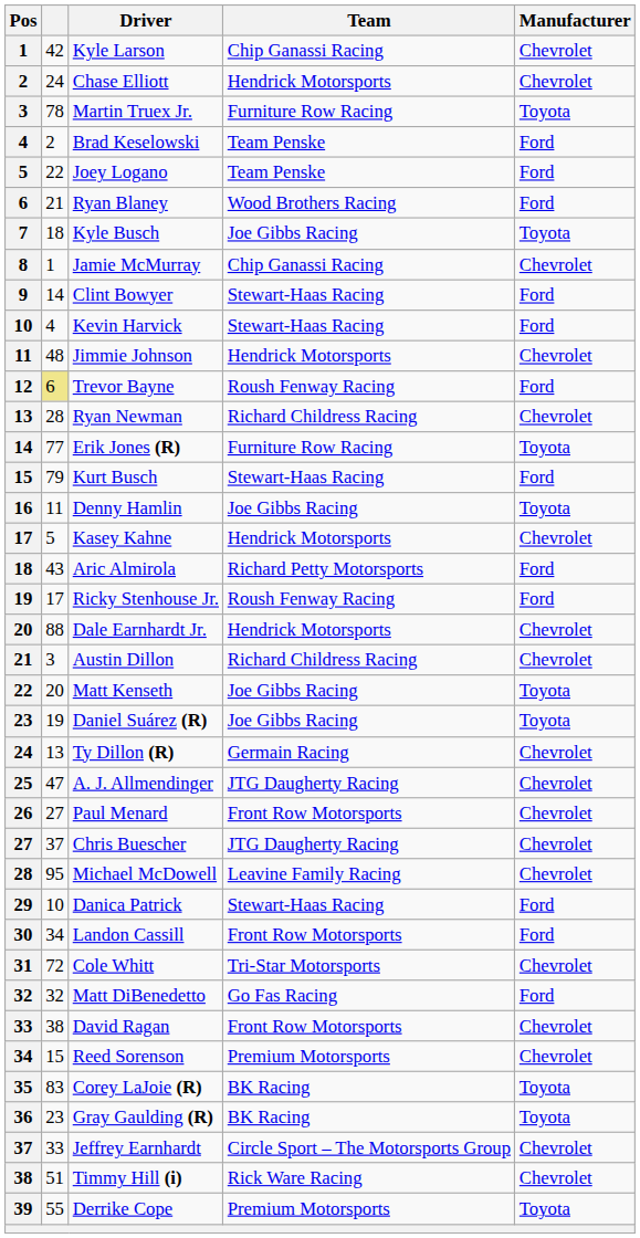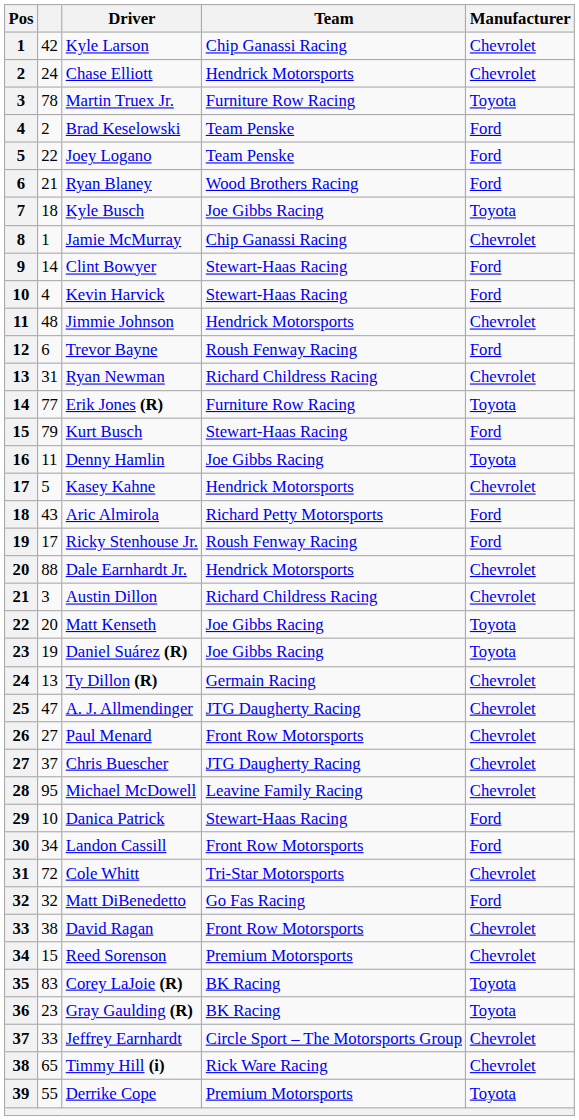 <table class="wikitable" style="font-size:95%">
 <tr>
 <th>Pos</th>
 <th></th>
 <th>Driver</th>
 <th>Team</th>
 <th>Manufacturer</th>
 </tr>
 <tr>
 <th>1</th>
 <td>42</td>
 <td><a href='#'>Kyle Larson</a></td>
 <td><a href='#'>Chip Ganassi Racing</a></td>
 <td><a href='#'>Chevrolet</a></td>
 </tr>
 <tr>
 <th>2</th>
 <td>24</td>
 <td><a href='#'>Chase Elliott</a></td>
 <td><a href='#'>Hendrick Motorsports</a></td>
 <td><a href='#'>Chevrolet</a></td>
 </tr>
 <tr>
 <th>3</th>
 <td>78</td>
 <td><a href='#'>Martin Truex Jr.</a></td>
 <td><a href='#'>Furniture Row Racing</a></td>
 <td><a href='#'>Toyota</a></td>
 </tr>
 <tr>
 <th>4</th>
 <td>2</td>
 <td><a href='#'>Brad Keselowski</a></td>
 <td><a href='#'>Team Penske</a></td>
 <td><a href='#'>Ford</a></td>
 </tr>
 <tr>
 <th>5</th>
 <td>22</td>
 <td><a href='#'>Joey Logano</a></td>
 <td><a href='#'>Team Penske</a></td>
 <td><a href='#'>Ford</a></td>
 </tr>
 <tr>
 <th>6</th>
 <td>21</td>
 <td><a href='#'>Ryan Blaney</a></td>
 <td><a href='#'>Wood Brothers Racing</a></td>
 <td><a href='#'>Ford</a></td>
 </tr>
 <tr>
 <th>7</th>
 <td>18</td>
 <td><a href='#'>Kyle Busch</a></td>
 <td><a href='#'>Joe Gibbs Racing</a></td>
 <td><a href='#'>Toyota</a></td>
 </tr>
 <tr>
 <th>8</th>
 <td>1</td>
 <td><a href='#'>Jamie McMurray</a></td>
 <td><a href='#'>Chip Ganassi Racing</a></td>
 <td><a href='#'>Chevrolet</a></td>
 </tr>
 <tr>
 <th>9</th>
 <td>14</td>
 <td><a href='#'>Clint Bowyer</a></td>
 <td><a href='#'>Stewart-Haas Racing</a></td>
 <td><a href='#'>Ford</a></td>
 </tr>
 <tr>
 <th>10</th>
 <td>4</td>
 <td><a href='#'>Kevin Harvick</a></td>
 <td><a href='#'>Stewart-Haas Racing</a></td>
 <td><a href='#'>Ford</a></td>
 </tr>
 <tr>
 <th>11</th>
 <td>48</td>
 <td><a href='#'>Jimmie Johnson</a></td>
 <td><a href='#'>Hendrick Motorsports</a></td>
 <td><a href='#'>Chevrolet</a></td>
 </tr>
 <tr>
 <th>12</th>
-<td style="background: khaki;">6</td>
+<td>6</td>
 <td><a href='#'>Trevor Bayne</a></td>
 <td><a href='#'>Roush Fenway Racing</a></td>
 <td><a href='#'>Ford</a></td>
 </tr>
 <tr>
 <th>13</th>
-<td>28</td>
+<td>31</td>
 <td><a href='#'>Ryan Newman</a></td>
 <td><a href='#'>Richard Childress Racing</a></td>
 <td><a href='#'>Chevrolet</a></td>
 </tr>
 <tr>
 <th>14</th>
 <td>77</td>
 <td><a href='#'>Erik Jones</a> <strong>(R)</strong></td>
 <td><a href='#'>Furniture Row Racing</a></td>
 <td><a href='#'>Toyota</a></td>
 </tr>
 <tr>
 <th>15</th>
 <td>79</td>
 <td><a href='#'>Kurt Busch</a></td>
 <td><a href='#'>Stewart-Haas Racing</a></td>
 <td><a href='#'>Ford</a></td>
 </tr>
 <tr>
 <th>16</th>
 <td>11</td>
 <td><a href='#'>Denny Hamlin</a></td>
 <td><a href='#'>Joe Gibbs Racing</a></td>
 <td><a href='#'>Toyota</a></td>
 </tr>
 <tr>
 <th>17</th>
 <td>5</td>
 <td><a href='#'>Kasey Kahne</a></td>
 <td><a href='#'>Hendrick Motorsports</a></td>
 <td><a href='#'>Chevrolet</a></td>
 </tr>
 <tr>
 <th>18</th>
 <td>43</td>
 <td><a href='#'>Aric Almirola</a></td>
 <td><a href='#'>Richard Petty Motorsports</a></td>
 <td><a href='#'>Ford</a></td>
 </tr>
 <tr>
 <th>19</th>
 <td>17</td>
 <td><a href='#'>Ricky Stenhouse Jr.</a></td>
 <td><a href='#'>Roush Fenway Racing</a></td>
 <td><a href='#'>Ford</a></td>
 </tr>
 <tr>
 <th>20</th>
 <td>88</td>
 <td><a href='#'>Dale Earnhardt Jr.</a></td>
 <td><a href='#'>Hendrick Motorsports</a></td>
 <td><a href='#'>Chevrolet</a></td>
 </tr>
 <tr>
 <th>21</th>
 <td>3</td>
 <td><a href='#'>Austin Dillon</a></td>
 <td><a href='#'>Richard Childress Racing</a></td>
 <td><a href='#'>Chevrolet</a></td>
 </tr>
 <tr>
 <th>22</th>
 <td>20</td>
 <td><a href='#'>Matt Kenseth</a></td>
 <td><a href='#'>Joe Gibbs Racing</a></td>
 <td><a href='#'>Toyota</a></td>
 </tr>
 <tr>
 <th>23</th>
 <td>19</td>
 <td><a href='#'>Daniel Suárez</a> <strong>(R)</strong></td>
 <td><a href='#'>Joe Gibbs Racing</a></td>
 <td><a href='#'>Toyota</a></td>
 </tr>
 <tr>
 <th>24</th>
 <td>13</td>
 <td><a href='#'>Ty Dillon</a> <strong>(R)</strong></td>
 <td><a href='#'>Germain Racing</a></td>
 <td><a href='#'>Chevrolet</a></td>
 </tr>
 <tr>
 <th>25</th>
 <td>47</td>
 <td><a href='#'>A. J. Allmendinger</a></td>
 <td><a href='#'>JTG Daugherty Racing</a></td>
 <td><a href='#'>Chevrolet</a></td>
 </tr>
 <tr>
 <th>26</th>
 <td>27</td>
 <td><a href='#'>Paul Menard</a></td>
 <td><a href='#'>Front Row Motorsports</a></td>
 <td><a href='#'>Chevrolet</a></td>
 </tr>
 <tr>
 <th>27</th>
 <td>37</td>
 <td><a href='#'>Chris Buescher</a></td>
 <td><a href='#'>JTG Daugherty Racing</a></td>
 <td><a href='#'>Chevrolet</a></td>
 </tr>
 <tr>
 <th>28</th>
 <td>95</td>
 <td><a href='#'>Michael McDowell</a></td>
 <td><a href='#'>Leavine Family Racing</a></td>
 <td><a href='#'>Chevrolet</a></td>
 </tr>
 <tr>
 <th>29</th>
 <td>10</td>
 <td><a href='#'>Danica Patrick</a></td>
 <td><a href='#'>Stewart-Haas Racing</a></td>
 <td><a href='#'>Ford</a></td>
 </tr>
 <tr>
 <th>30</th>
 <td>34</td>
 <td><a href='#'>Landon Cassill</a></td>
 <td><a href='#'>Front Row Motorsports</a></td>
 <td><a href='#'>Ford</a></td>
 </tr>
 <tr>
 <th>31</th>
 <td>72</td>
 <td><a href='#'>Cole Whitt</a></td>
 <td><a href='#'>Tri-Star Motorsports</a></td>
 <td><a href='#'>Chevrolet</a></td>
 </tr>
 <tr>
 <th>32</th>
 <td>32</td>
 <td><a href='#'>Matt DiBenedetto</a></td>
 <td><a href='#'>Go Fas Racing</a></td>
 <td><a href='#'>Ford</a></td>
 </tr>
 <tr>
 <th>33</th>
 <td>38</td>
 <td><a href='#'>David Ragan</a></td>
 <td><a href='#'>Front Row Motorsports</a></td>
 <td><a href='#'>Chevrolet</a></td>
 </tr>
 <tr>
 <th>34</th>
 <td>15</td>
 <td><a href='#'>Reed Sorenson</a></td>
 <td><a href='#'>Premium Motorsports</a></td>
 <td><a href='#'>Chevrolet</a></td>
 </tr>
 <tr>
 <th>35</th>
 <td>83</td>
 <td><a href='#'>Corey LaJoie</a> <strong>(R)</strong></td>
 <td><a href='#'>BK Racing</a></td>
 <td><a href='#'>Toyota</a></td>
 </tr>
 <tr>
 <th>36</th>
 <td>23</td>
 <td><a href='#'>Gray Gaulding</a> <strong>(R)</strong></td>
 <td><a href='#'>BK Racing</a></td>
 <td><a href='#'>Toyota</a></td>
 </tr>
 <tr>
 <th>37</th>
 <td>33</td>
 <td><a href='#'>Jeffrey Earnhardt</a></td>
 <td><a href='#'>Circle Sport – The Motorsports Group</a></td>
 <td><a href='#'>Chevrolet</a></td>
 </tr>
 <tr>
 <th>38</th>
-<td>51</td>
+<td>65</td>
 <td><a href='#'>Timmy Hill</a> <strong>(i)</strong></td>
 <td><a href='#'>Rick Ware Racing</a></td>
 <td><a href='#'>Chevrolet</a></td>
 </tr>
 <tr>
 <th>39</th>
 <td>55</td>
 <td><a href='#'>Derrike Cope</a></td>
 <td><a href='#'>Premium Motorsports</a></td>
 <td><a href='#'>Toyota</a></td>
 </tr>
 <tr>
 <th colspan="8"></th>
 </tr>
 </table>
